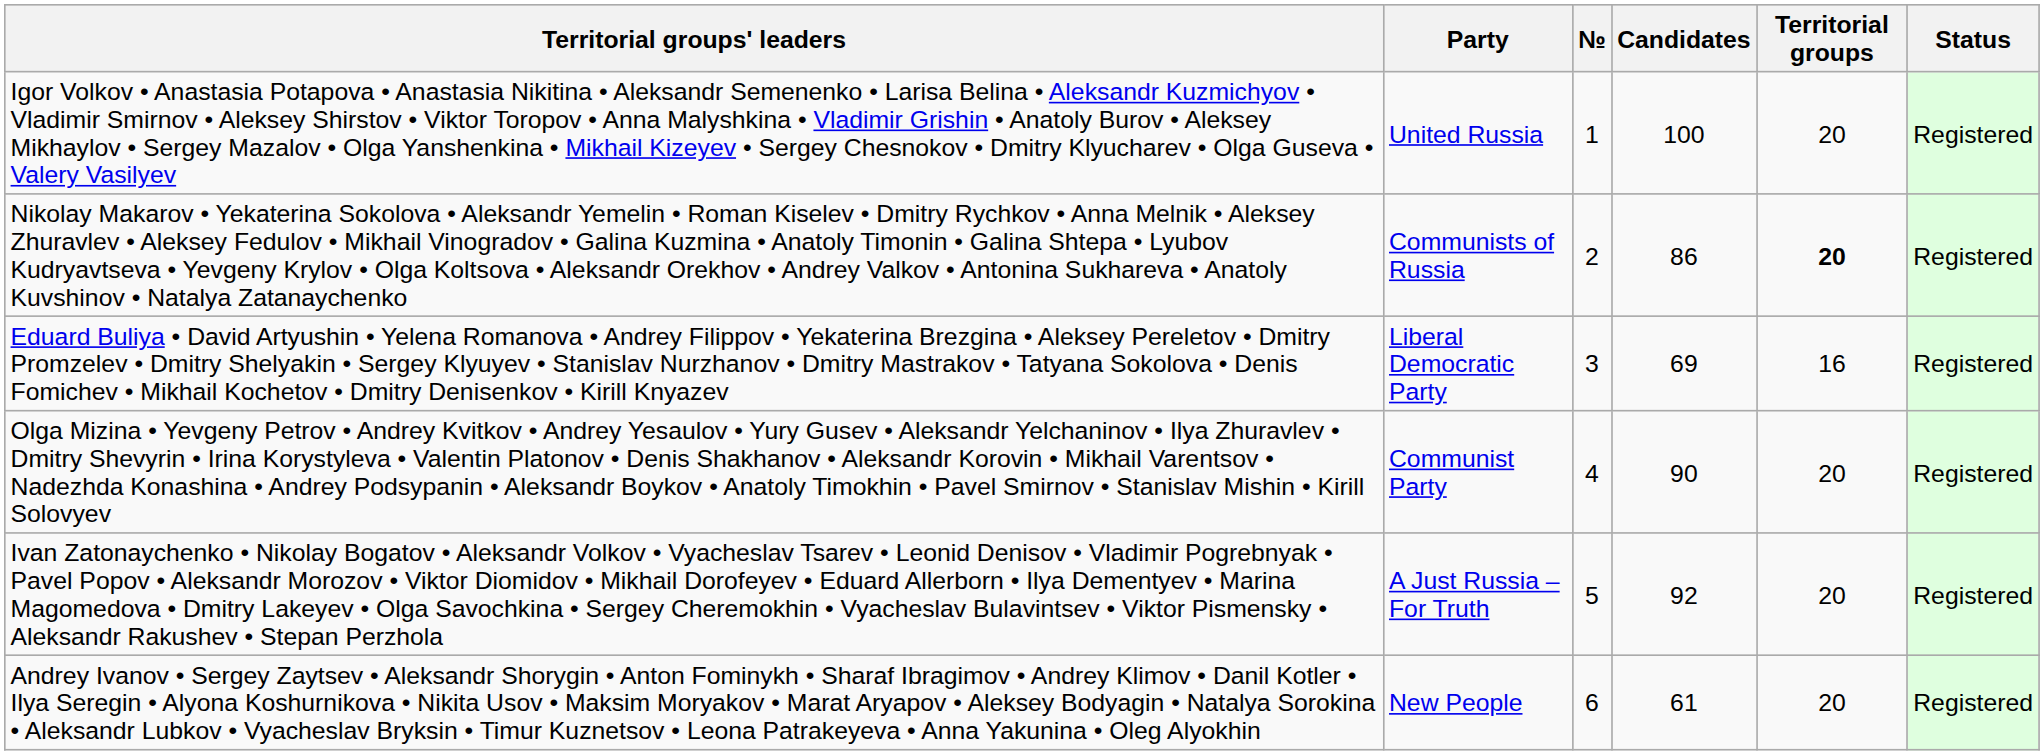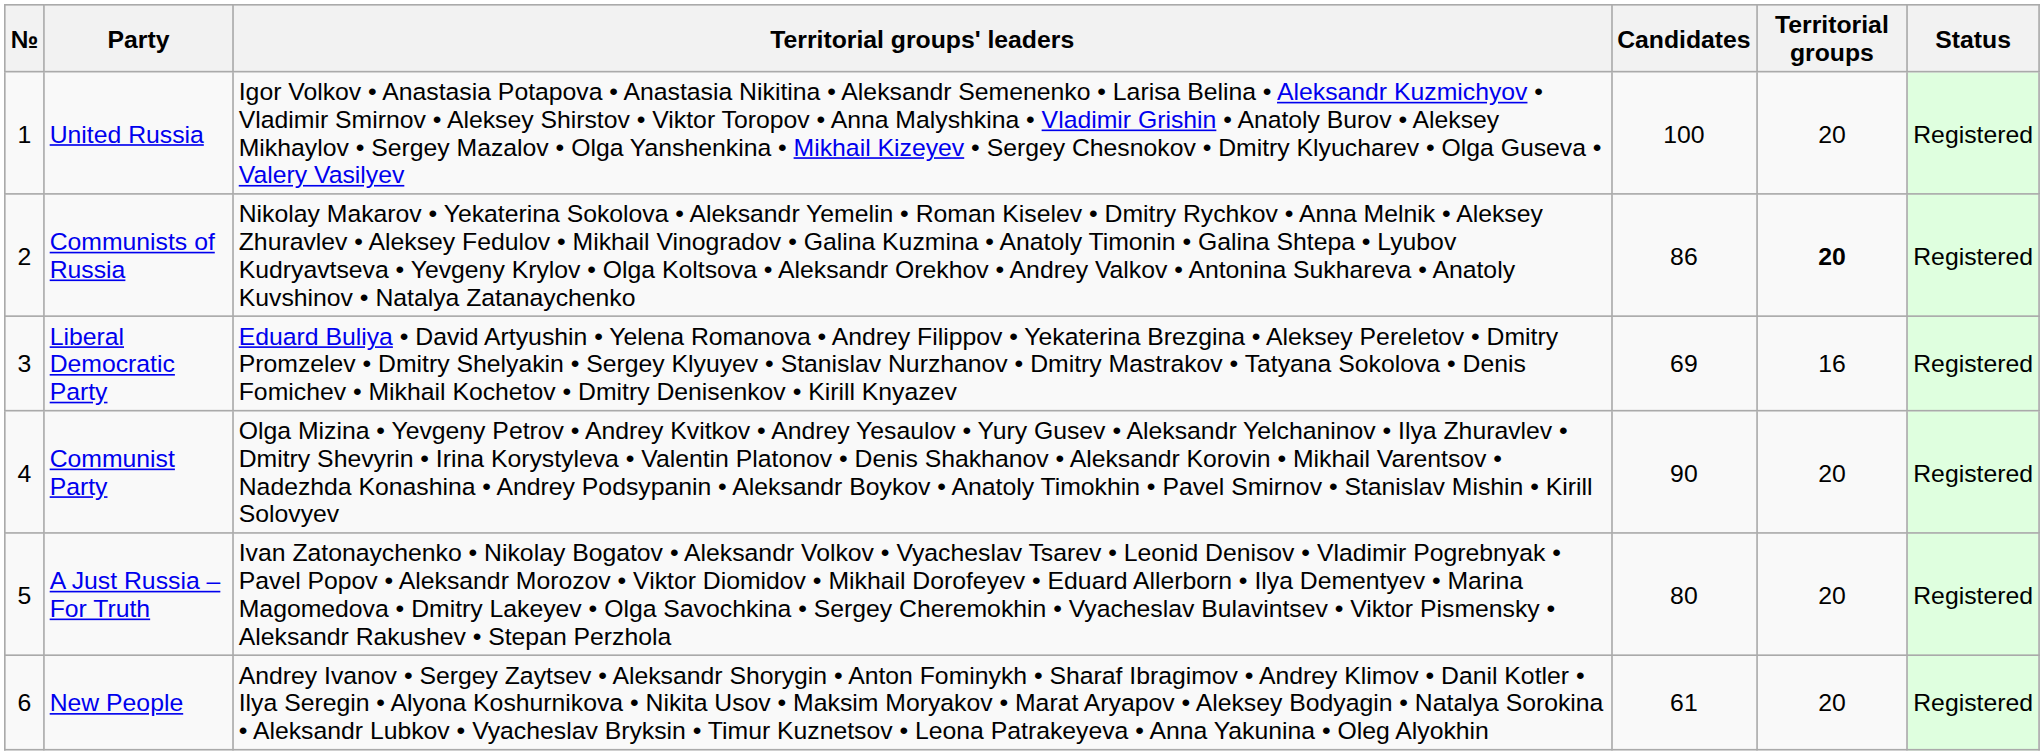 <table class="wikitable sortable" style="background: #f9f9f9; text-align:right; font-size: 95%">
 <tr>
+<th align=center>№</th>
+<th align=center>Party</th>
 <th align=center>Territorial groups' leaders</th>
-<th align=center>Party</th>
-<th align=center>№</th>
 <th align=center>Candidates</th>
 <th align=center>Territorial groups</th>
 <th align=center>Status</th>
 </tr>
 <tr>
+<td align=center>1</td>
+<td align=left><a href='#'>United Russia</a></td>
 <td align=left>Igor Volkov • Anastasia Potapova • Anastasia Nikitina • Aleksandr Semenenko • Larisa Belina • <a href='#'>Aleksandr Kuzmichyov</a> • Vladimir Smirnov • Aleksey Shirstov • Viktor Toropov • Anna Malyshkina • <a href='#'>Vladimir Grishin</a> • Anatoly Burov • Aleksey Mikhaylov • Sergey Mazalov • Olga Yanshenkina • <a href='#'>Mikhail Kizeyev</a> • Sergey Chesnokov • Dmitry Klyucharev • Olga Guseva • <a href='#'>Valery Vasilyev</a></td>
-<td align=left><a href='#'>United Russia</a></td>
-<td align=center>1</td>
 <td align=center>100</td>
 <td align=center>20</td>
 <td align=center bgcolor="#DFFFDF">Registered</td>
 </tr>
 <tr>
+<td align=center>2</td>
+<td align=left><a href='#'>Communists of Russia</a></td>
 <td align=left>Nikolay Makarov • Yekaterina Sokolova • Aleksandr Yemelin • Roman Kiselev • Dmitry Rychkov • Anna Melnik • Aleksey Zhuravlev • Aleksey Fedulov • Mikhail Vinogradov • Galina Kuzmina • Anatoly Timonin • Galina Shtepa • Lyubov Kudryavtseva • Yevgeny Krylov • Olga Koltsova • Aleksandr Orekhov • Andrey Valkov • Antonina Sukhareva • Anatoly Kuvshinov • Natalya Zatanaychenko</td>
-<td align=left><a href='#'>Communists of Russia</a></td>
-<td align=center>2</td>
 <td align=center>86</td>
 <td align=center><strong>20</strong></td>
 <td align=center bgcolor="#DFFFDF">Registered</td>
 </tr>
 <tr>
+<td align=center>3</td>
+<td align=left><a href='#'>Liberal Democratic Party</a></td>
 <td align=left><a href='#'>Eduard Buliya</a> • David Artyushin • Yelena Romanova • Andrey Filippov • Yekaterina Brezgina • Aleksey Pereletov • Dmitry Promzelev • Dmitry Shelyakin • Sergey Klyuyev • Stanislav Nurzhanov • Dmitry Mastrakov • Tatyana Sokolova • Denis Fomichev • Mikhail Kochetov • Dmitry Denisenkov • Kirill Knyazev</td>
-<td align=left><a href='#'>Liberal Democratic Party</a></td>
-<td align=center>3</td>
 <td align=center>69</td>
 <td align=center>16</td>
 <td align=center bgcolor="#DFFFDF">Registered</td>
 </tr>
 <tr>
+<td align=center>4</td>
+<td align=left><a href='#'>Communist Party</a></td>
 <td align=left>Olga Mizina • Yevgeny Petrov • Andrey Kvitkov • Andrey Yesaulov • Yury Gusev • Aleksandr Yelchaninov • Ilya Zhuravlev • Dmitry Shevyrin • Irina Korystyleva • Valentin Platonov • Denis Shakhanov • Aleksandr Korovin • Mikhail Varentsov • Nadezhda Konashina • Andrey Podsypanin • Aleksandr Boykov • Anatoly Timokhin • Pavel Smirnov • Stanislav Mishin • Kirill Solovyev</td>
-<td align=left><a href='#'>Communist Party</a></td>
-<td align=center>4</td>
 <td align=center>90</td>
 <td align=center>20</td>
 <td align=center bgcolor="#DFFFDF">Registered</td>
 </tr>
 <tr>
+<td align=center>5</td>
+<td align=left><a href='#'>A Just Russia – For Truth</a></td>
 <td align=left>Ivan Zatonaychenko • Nikolay Bogatov • Aleksandr Volkov • Vyacheslav Tsarev • Leonid Denisov • Vladimir Pogrebnyak • Pavel Popov • Aleksandr Morozov • Viktor Diomidov • Mikhail Dorofeyev • Eduard Allerborn • Ilya Dementyev • Marina Magomedova • Dmitry Lakeyev • Olga Savochkina • Sergey Cheremokhin • Vyacheslav Bulavintsev • Viktor Pismensky • Aleksandr Rakushev • Stepan Perzhola</td>
-<td align=left><a href='#'>A Just Russia – For Truth</a></td>
-<td align=center>5</td>
-<td align=center>92</td>
+<td align=center>80</td>
 <td align=center>20</td>
 <td align=center bgcolor="#DFFFDF">Registered</td>
 </tr>
 <tr>
+<td align=center>6</td>
+<td align=left><a href='#'>New People</a></td>
 <td align=left>Andrey Ivanov • Sergey Zaytsev • Aleksandr Shorygin • Anton Fominykh • Sharaf Ibragimov • Andrey Klimov • Danil Kotler • Ilya Seregin • Alyona Koshurnikova • Nikita Usov • Maksim Moryakov • Marat Aryapov • Aleksey Bodyagin • Natalya Sorokina • Aleksandr Lubkov • Vyacheslav Bryksin • Timur Kuznetsov • Leona Patrakeyeva • Anna Yakunina • Oleg Alyokhin</td>
-<td align=left><a href='#'>New People</a></td>
-<td align=center>6</td>
 <td align=center>61</td>
 <td align=center>20</td>
 <td align=center bgcolor="#DFFFDF">Registered</td>
 </tr>
 </table>
